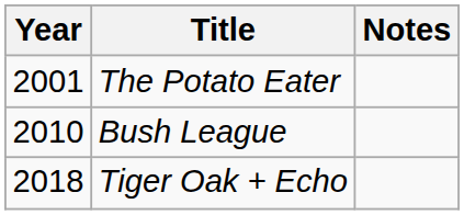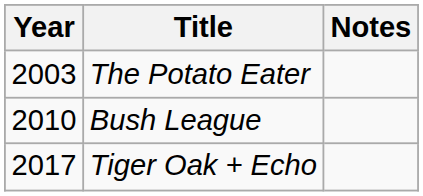 <table class="wikitable">
 <tr>
 <th>Year</th>
 <th>Title</th>
 <th>Notes</th>
 </tr>
 <tr>
-<td>2001</td>
+<td>2003</td>
 <td><em>The Potato Eater</em></td>
 <td></td>
 </tr>
 <tr>
 <td>2010</td>
 <td><em>Bush League</em></td>
 <td></td>
 </tr>
 <tr>
-<td>2018</td>
+<td>2017</td>
 <td><em>Tiger Oak + Echo</em></td>
 <td></td>
 </tr>
 </table>
